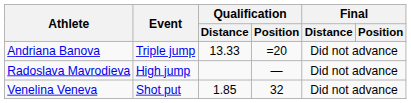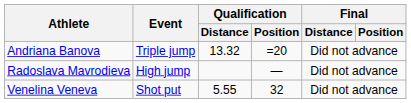 <table class=wikitable style="font-size:90%">
 <tr>
 <th rowspan="2">Athlete</th>
 <th rowspan="2">Event</th>
 <th colspan="2">Qualification</th>
 <th colspan="2">Final</th>
 </tr>
 <tr style="font-size:95%">
 <th>Distance</th>
 <th>Position</th>
 <th>Distance</th>
 <th>Position</th>
 </tr>
 <tr align=center>
 <td align=left><a href='#'>Andriana Banova</a></td>
 <td align=left><a href='#'>Triple jump</a></td>
-<td>13.33</td>
+<td>13.32</td>
 <td>=20</td>
 <td colspan=2>Did not advance</td>
 </tr>
 <tr align=center>
 <td align=left><a href='#'>Radoslava Mavrodieva</a></td>
 <td align=left><a href='#'>High jump</a></td>
 <td></td>
 <td>—</td>
 <td colspan=2>Did not advance</td>
 </tr>
 <tr align=center>
 <td align=left><a href='#'>Venelina Veneva</a></td>
 <td align=left><a href='#'>Shot put</a></td>
-<td>1.85</td>
+<td>5.55</td>
 <td>32</td>
 <td colspan=2>Did not advance</td>
 </tr>
 </table>
